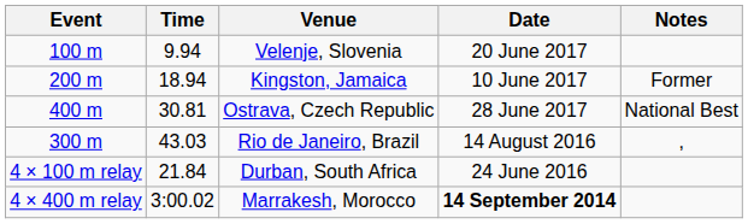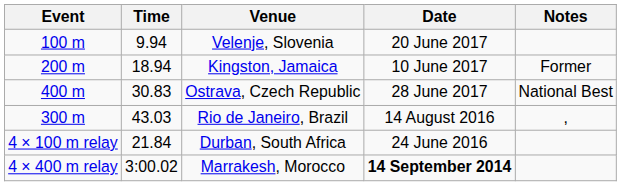 <table class=wikitable style=text-align:center>
 <tr>
 <th>Event</th>
 <th>Time</th>
 <th>Venue</th>
 <th>Date</th>
 <th>Notes</th>
 </tr>
 <tr>
 <td><a href='#'>100&nbsp;m</a></td>
 <td>9.94</td>
 <td><a href='#'>Velenje</a>, Slovenia</td>
 <td>20 June 2017</td>
 <td></td>
 </tr>
 <tr>
 <td><a href='#'>200&nbsp;m</a></td>
 <td>18.94</td>
 <td><a href='#'>Kingston, Jamaica</a></td>
 <td>10 June 2017</td>
 <td>Former </td>
 </tr>
 <tr>
 <td><a href='#'>400&nbsp;m</a></td>
-<td>30.81</td>
+<td>30.83</td>
 <td><a href='#'>Ostrava</a>, Czech Republic</td>
 <td>28 June 2017</td>
 <td>National Best</td>
 </tr>
 <tr>
 <td><a href='#'>300&nbsp;m</a></td>
 <td>43.03</td>
 <td><a href='#'>Rio de Janeiro</a>, Brazil</td>
 <td>14 August 2016</td>
 <td>, </td>
 </tr>
 <tr>
 <td><a href='#'>4 × 100 m relay</a></td>
 <td>21.84</td>
 <td><a href='#'>Durban</a>, South Africa</td>
 <td>24 June 2016</td>
 <td></td>
 </tr>
 <tr>
 <td><a href='#'>4 × 400 m relay</a></td>
 <td>3:00.02</td>
 <td><a href='#'>Marrakesh</a>, Morocco</td>
 <td><strong>14 September 2014</strong></td>
 <td></td>
 </tr>
 </table>
